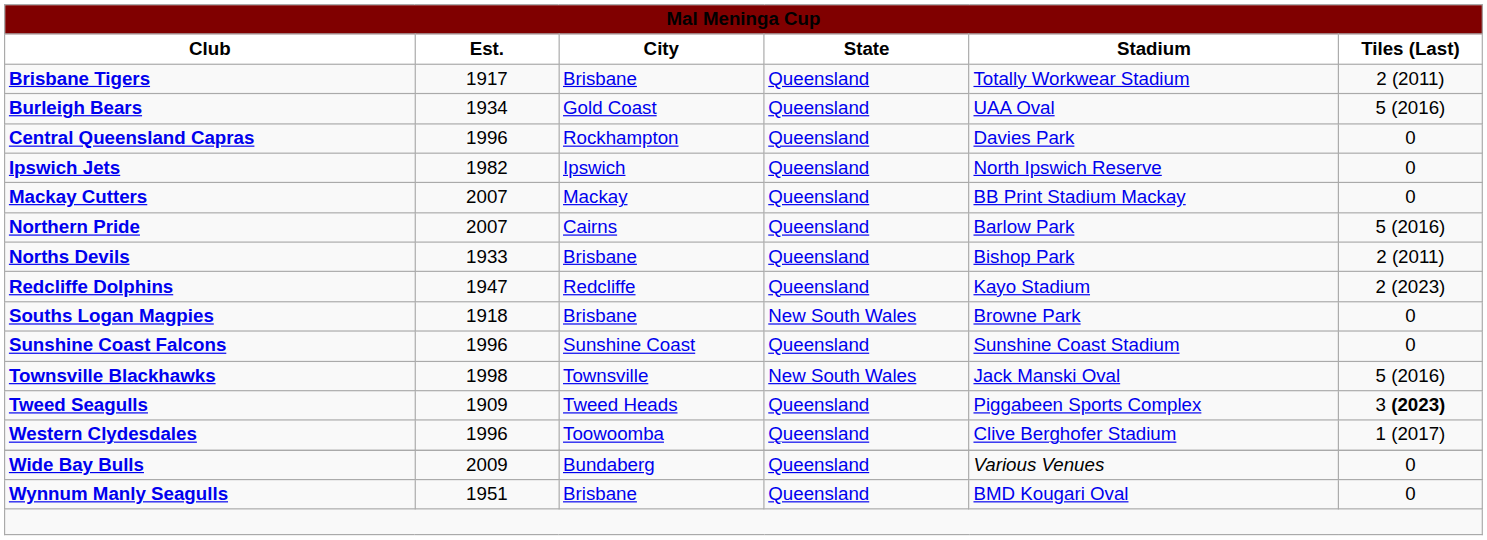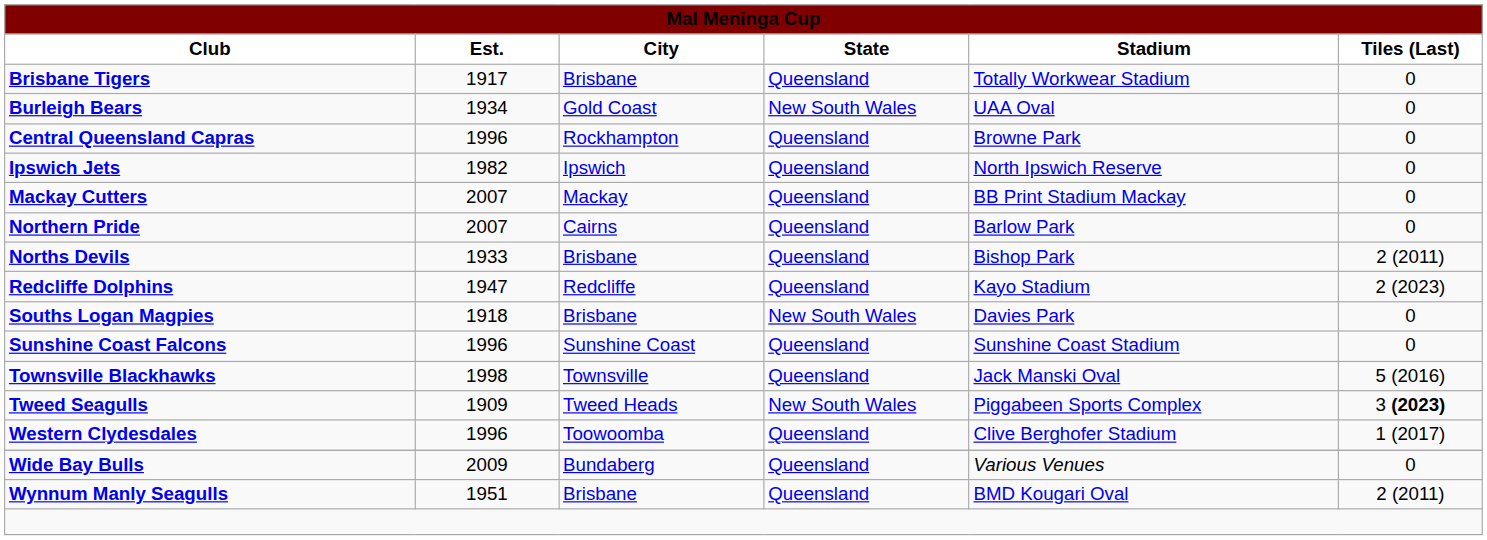 <table class="wikitable" style="width: 100%">
 <tr>
 <td style="background:maroon; text-align:center;" colspan="7"><strong><span>Mal Meninga Cup</span></strong></td>
 </tr>
 <tr>
 <th style="background:white; width:20%">Club</th>
 <th style="background:white; width:07%">Est.</th>
 <th style="background:white; width:10%">City</th>
 <th style="background:white; width:10%">State</th>
 <th style="background:white; width:18%">Stadium</th>
 <th style="background:white; width:07%">Tiles (Last)</th>
 </tr>
 <tr>
 <td> <strong><a href='#'>Brisbane Tigers</a></strong></td>
 <td align=center>1917</td>
 <td><a href='#'>Brisbane</a></td>
 <td><a href='#'>Queensland</a></td>
 <td><a href='#'>Totally Workwear Stadium</a></td>
-<td align=center>2 (2011)</td>
+<td align=center>0</td>
 </tr>
 <tr>
 <td> <strong><a href='#'>Burleigh Bears</a></strong></td>
 <td align=center>1934</td>
 <td><a href='#'>Gold Coast</a></td>
-<td><a href='#'>Queensland</a></td>
+<td><a href='#'>New South Wales</a></td>
 <td><a href='#'>UAA Oval</a></td>
-<td align=center>5 (2016)</td>
+<td align=center>0</td>
 </tr>
 <tr>
 <td> <strong><a href='#'>Central Queensland Capras</a></strong></td>
 <td align=center>1996</td>
 <td><a href='#'>Rockhampton</a></td>
 <td><a href='#'>Queensland</a></td>
-<td><a href='#'>Davies Park</a></td>
+<td><a href='#'>Browne Park</a></td>
 <td align=center>0</td>
 </tr>
 <tr>
 <td> <strong><a href='#'>Ipswich Jets</a></strong></td>
 <td align=center>1982</td>
 <td><a href='#'>Ipswich</a></td>
 <td><a href='#'>Queensland</a></td>
 <td><a href='#'>North Ipswich Reserve</a></td>
 <td align=center>0</td>
 </tr>
 <tr>
 <td> <strong><a href='#'>Mackay Cutters</a></strong></td>
 <td align=center>2007</td>
 <td><a href='#'>Mackay</a></td>
 <td><a href='#'>Queensland</a></td>
 <td><a href='#'>BB Print Stadium Mackay</a></td>
 <td align=center>0</td>
 </tr>
 <tr>
 <td> <strong><a href='#'>Northern Pride</a></strong></td>
 <td align=center>2007</td>
 <td><a href='#'>Cairns</a></td>
 <td><a href='#'>Queensland</a></td>
 <td><a href='#'>Barlow Park</a></td>
-<td align=center>5 (2016)</td>
+<td align=center>0</td>
 </tr>
 <tr>
 <td> <strong><a href='#'>Norths Devils</a></strong></td>
 <td align=center>1933</td>
 <td><a href='#'>Brisbane</a></td>
 <td><a href='#'>Queensland</a></td>
 <td><a href='#'>Bishop Park</a></td>
 <td align=center>2 (2011)</td>
 </tr>
 <tr>
 <td> <strong><a href='#'>Redcliffe Dolphins</a></strong></td>
 <td align=center>1947</td>
 <td><a href='#'>Redcliffe</a></td>
 <td><a href='#'>Queensland</a></td>
 <td><a href='#'>Kayo Stadium</a></td>
 <td align=center>2 (2023)</td>
 </tr>
 <tr>
 <td> <strong><a href='#'>Souths Logan Magpies</a></strong></td>
 <td align=center>1918</td>
 <td><a href='#'>Brisbane</a></td>
 <td><a href='#'>New South Wales</a></td>
-<td><a href='#'>Browne Park</a></td>
+<td><a href='#'>Davies Park</a></td>
 <td align=center>0</td>
 </tr>
 <tr>
 <td> <strong><a href='#'>Sunshine Coast Falcons</a></strong></td>
 <td align=center>1996</td>
 <td><a href='#'>Sunshine Coast</a></td>
 <td><a href='#'>Queensland</a></td>
 <td><a href='#'>Sunshine Coast Stadium</a></td>
 <td align=center>0</td>
 </tr>
 <tr>
 <td> <strong><a href='#'>Townsville Blackhawks</a></strong></td>
 <td align=center>1998</td>
 <td><a href='#'>Townsville</a></td>
-<td><a href='#'>New South Wales</a></td>
+<td><a href='#'>Queensland</a></td>
 <td><a href='#'>Jack Manski Oval</a></td>
 <td align=center>5 (2016)</td>
 </tr>
 <tr>
 <td> <strong><a href='#'>Tweed Seagulls</a></strong></td>
 <td align=center>1909</td>
 <td><a href='#'>Tweed Heads</a></td>
-<td><a href='#'>Queensland</a></td>
+<td><a href='#'>New South Wales</a></td>
 <td><a href='#'>Piggabeen Sports Complex</a></td>
 <td align=center>3 <strong>(2023)</strong></td>
 </tr>
 <tr>
 <td> <strong><a href='#'>Western Clydesdales</a></strong></td>
 <td align=center>1996</td>
 <td><a href='#'>Toowoomba</a></td>
 <td><a href='#'>Queensland</a></td>
 <td><a href='#'>Clive Berghofer Stadium</a></td>
 <td align=center>1 (2017)</td>
 </tr>
 <tr>
 </tr>
 <tr>
 <td> <strong><a href='#'>Wide Bay Bulls</a></strong></td>
 <td align=center>2009</td>
 <td><a href='#'>Bundaberg</a></td>
 <td><a href='#'>Queensland</a></td>
 <td><em>Various Venues</em></td>
 <td align=center>0</td>
 </tr>
 <tr>
 <td> <strong><a href='#'>Wynnum Manly Seagulls</a></strong></td>
 <td align=center>1951</td>
 <td><a href='#'>Brisbane</a></td>
 <td><a href='#'>Queensland</a></td>
 <td><a href='#'>BMD Kougari Oval</a></td>
-<td align=center>0</td>
+<td align=center>2 (2011)</td>
 </tr>
 <tr class="sortbottom">
 <td colspan="7" style="font-size:10pt"><br></td>
 </tr>
 </table>
